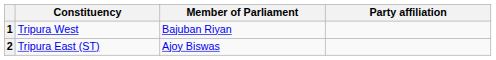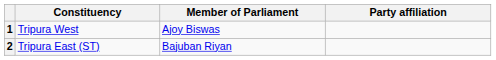 <table class="wikitable sortable">
 <tr style="text-align:center;">
 <th></th>
 <th style="width:13em">Constituency</th>
 <th style="width:15em">Member of Parliament</th>
 <th colspan="2" style="width:15em">Party affiliation</th>
 </tr>
 <tr>
 <th>1</th>
 <td><a href='#'>Tripura West</a></td>
-<td><a href='#'>Bajuban Riyan</a></td>
+<td><a href='#'>Ajoy Biswas</a></td>
 <td></td>
 </tr>
 <tr>
 <th>2</th>
 <td><a href='#'>Tripura East (ST)</a></td>
-<td><a href='#'>Ajoy Biswas</a></td>
+<td><a href='#'>Bajuban Riyan</a></td>
 </tr>
 </table>
